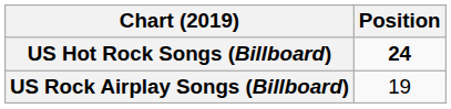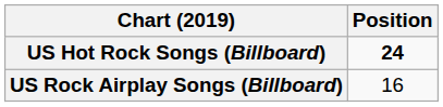 <table class="wikitable sortable plainrowheaders" style="text-align:center">
 <tr>
 <th scope="col">Chart (2019)</th>
 <th scope="col">Position</th>
 </tr>
 <tr>
 <th scope="row">US Hot Rock Songs (<em>Billboard</em>)</th>
 <td><strong>24</strong></td>
 </tr>
 <tr>
 <th scope="row">US Rock Airplay Songs (<em>Billboard</em>)</th>
-<td>19</td>
+<td>16</td>
 </tr>
 </table>
